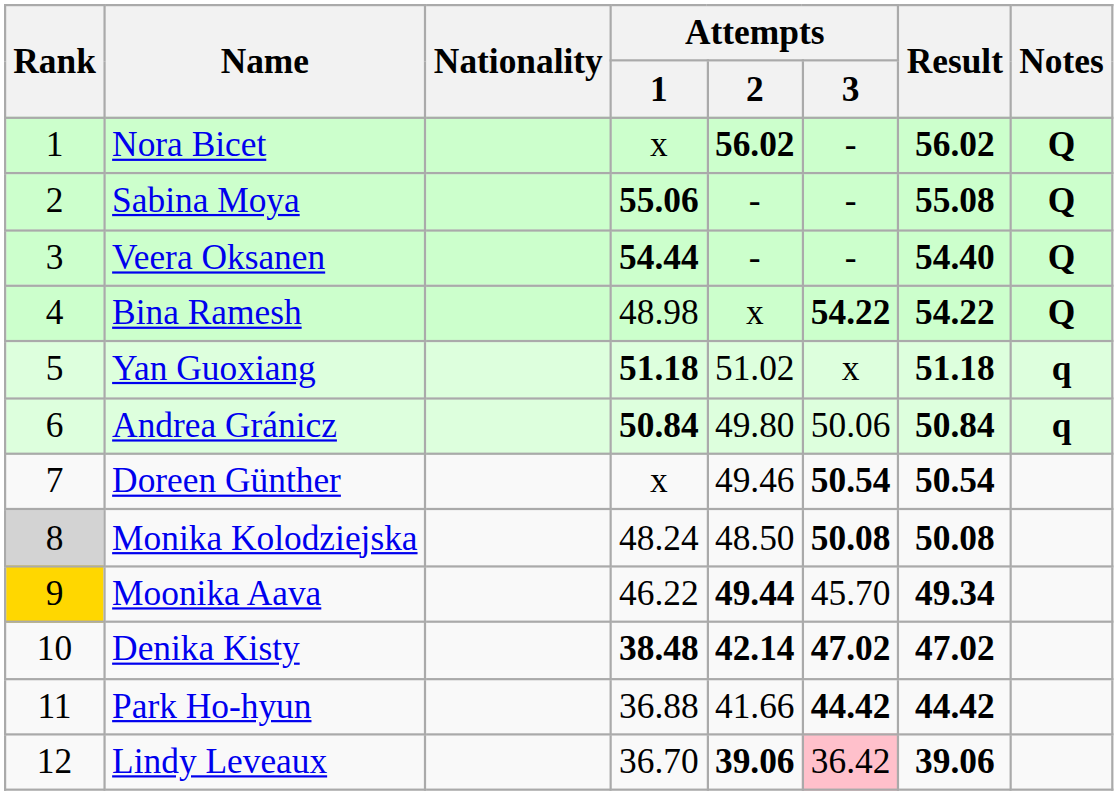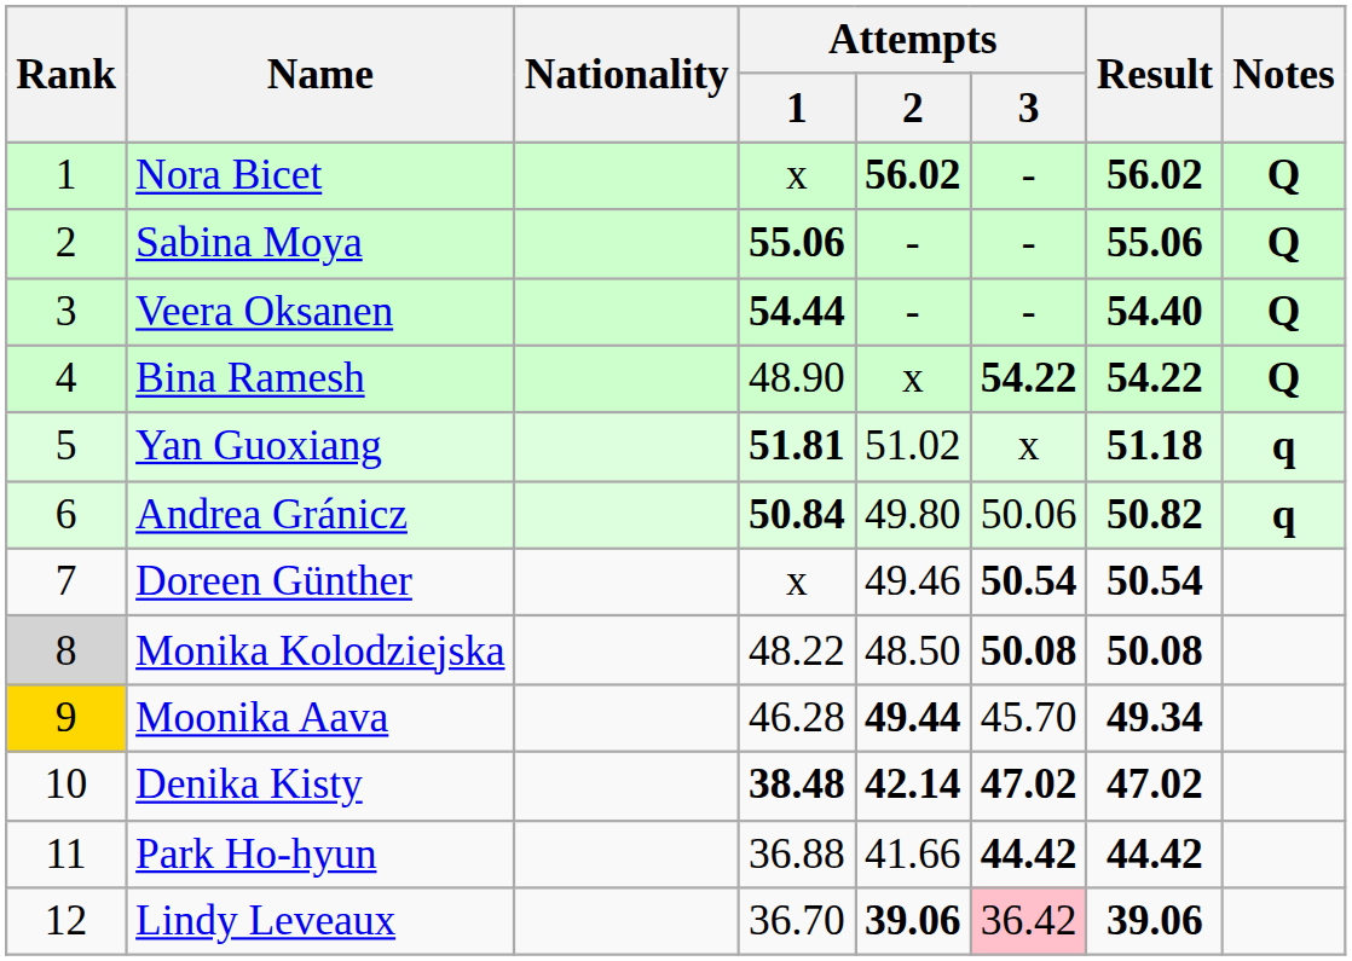 <table class="wikitable sortable" style="text-align:center">
 <tr>
 <th rowspan=2>Rank</th>
 <th rowspan=2>Name</th>
 <th rowspan=2>Nationality</th>
 <th colspan=3>Attempts</th>
 <th rowspan=2>Result</th>
 <th rowspan=2>Notes</th>
 </tr>
 <tr>
 <th>1</th>
 <th>2</th>
 <th>3</th>
 </tr>
 <tr bgcolor=ccffcc>
 <td>1</td>
 <td align=left><a href='#'>Nora Bicet</a></td>
 <td align=left></td>
 <td>x</td>
 <td><strong>56.02</strong></td>
 <td>-</td>
 <td><strong>56.02</strong></td>
 <td><strong>Q</strong></td>
 </tr>
 <tr bgcolor=ccffcc>
 <td>2</td>
 <td align=left><a href='#'>Sabina Moya</a></td>
 <td align=left></td>
 <td><strong>55.06</strong></td>
 <td>-</td>
 <td>-</td>
-<td><strong>55.08</strong></td>
+<td><strong>55.06</strong></td>
 <td><strong>Q</strong></td>
 </tr>
 <tr bgcolor=ccffcc>
 <td>3</td>
 <td align=left><a href='#'>Veera Oksanen</a></td>
 <td align=left></td>
 <td><strong>54.44</strong></td>
 <td>-</td>
 <td>-</td>
 <td><strong>54.40</strong></td>
 <td><strong>Q</strong></td>
 </tr>
 <tr bgcolor=ccffcc>
 <td>4</td>
 <td align=left><a href='#'>Bina Ramesh</a></td>
 <td align=left></td>
-<td>48.98</td>
+<td>48.90</td>
 <td>x</td>
 <td><strong>54.22</strong></td>
 <td><strong>54.22</strong></td>
 <td><strong>Q</strong></td>
 </tr>
 <tr bgcolor=ddffdd>
 <td>5</td>
 <td align=left><a href='#'>Yan Guoxiang</a></td>
 <td align=left></td>
-<td><strong>51.18</strong></td>
+<td><strong>51.81</strong></td>
 <td>51.02</td>
 <td>x</td>
 <td><strong>51.18</strong></td>
 <td><strong>q</strong></td>
 </tr>
 <tr bgcolor=ddffdd>
 <td>6</td>
 <td align=left><a href='#'>Andrea Gránicz</a></td>
 <td align=left></td>
 <td><strong>50.84</strong></td>
 <td>49.80</td>
 <td>50.06</td>
-<td><strong>50.84</strong></td>
+<td><strong>50.82</strong></td>
 <td><strong>q</strong></td>
 </tr>
 <tr>
 <td>7</td>
 <td align=left><a href='#'>Doreen Günther</a></td>
 <td align=left></td>
 <td>x</td>
 <td>49.46</td>
 <td><strong>50.54</strong></td>
 <td><strong>50.54</strong></td>
 <td></td>
 </tr>
 <tr>
 <td style="background: lightgrey;">8</td>
 <td align=left><a href='#'>Monika Kolodziejska</a></td>
 <td align=left></td>
-<td>48.24</td>
+<td>48.22</td>
 <td>48.50</td>
 <td><strong>50.08</strong></td>
 <td><strong>50.08</strong></td>
 <td></td>
 </tr>
 <tr>
 <td style="background: gold;">9</td>
 <td align=left><a href='#'>Moonika Aava</a></td>
 <td align=left></td>
-<td>46.22</td>
+<td>46.28</td>
 <td><strong>49.44</strong></td>
 <td>45.70</td>
 <td><strong>49.34</strong></td>
 <td></td>
 </tr>
 <tr>
 <td>10</td>
 <td align=left><a href='#'>Denika Kisty</a></td>
 <td align=left></td>
 <td><strong>38.48</strong></td>
 <td><strong>42.14</strong></td>
 <td><strong>47.02</strong></td>
 <td><strong>47.02</strong></td>
 <td></td>
 </tr>
 <tr>
 <td>11</td>
 <td align=left><a href='#'>Park Ho-hyun</a></td>
 <td align=left></td>
 <td>36.88</td>
 <td>41.66</td>
 <td><strong>44.42</strong></td>
 <td><strong>44.42</strong></td>
 <td></td>
 </tr>
 <tr>
 <td>12</td>
 <td align=left><a href='#'>Lindy Leveaux</a></td>
 <td align=left></td>
 <td>36.70</td>
 <td><strong>39.06</strong></td>
 <td style="background: pink;">36.42</td>
 <td><strong>39.06</strong></td>
 <td></td>
 </tr>
 </table>
